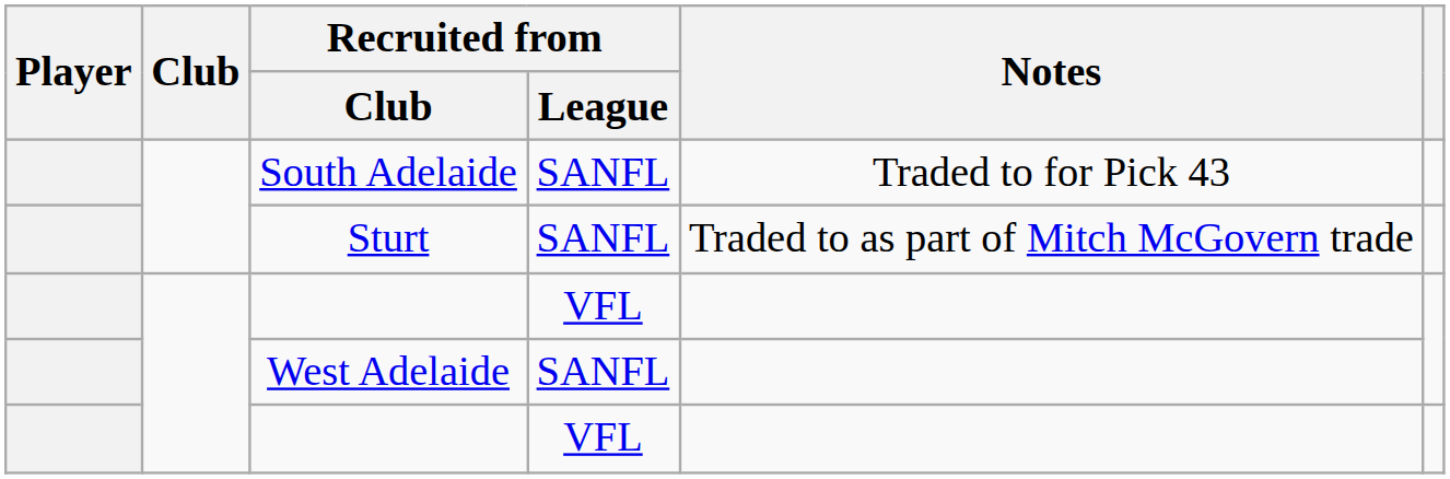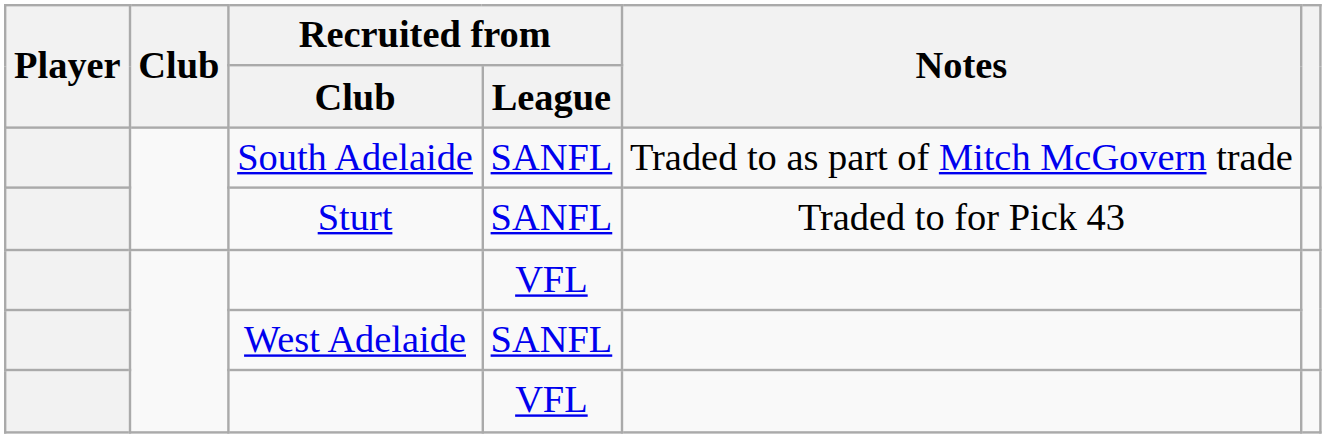 <table class="wikitable sortable plainrowheaders" style="text-align:center">
 <tr>
 <th rowspan=2>Player</th>
 <th rowspan=2>Club</th>
 <th colspan=2>Recruited from</th>
 <th class="unsortable" rowspan=2>Notes</th>
 <th rowspan=2 class=unsortable></th>
 </tr>
 <tr>
 <th>Club</th>
 <th>League</th>
 </tr>
 <tr>
 <th scope=row></th>
 <td rowspan="2"></td>
 <td><a href='#'>South Adelaide</a></td>
 <td><a href='#'>SANFL</a></td>
-<td>Traded to  for Pick 43</td>
+<td>Traded to  as part of <a href='#'>Mitch McGovern</a> trade</td>
 <td></td>
 </tr>
 <tr>
 <th scope=row></th>
 <td><a href='#'>Sturt</a></td>
 <td><a href='#'>SANFL</a></td>
-<td>Traded to  as part of <a href='#'>Mitch McGovern</a> trade</td>
+<td>Traded to  for Pick 43</td>
 <td></td>
 </tr>
 <tr>
 <th scope=row></th>
 <td rowspan="3"></td>
 <td></td>
 <td><a href='#'>VFL</a></td>
 <td></td>
 <td rowspan="2"></td>
 </tr>
 <tr>
 <th scope=row></th>
 <td><a href='#'>West Adelaide</a></td>
 <td><a href='#'>SANFL</a></td>
 <td></td>
 </tr>
 <tr>
 <th scope=row></th>
 <td></td>
 <td><a href='#'>VFL</a></td>
 <td></td>
 <td></td>
 </tr>
 </table>
